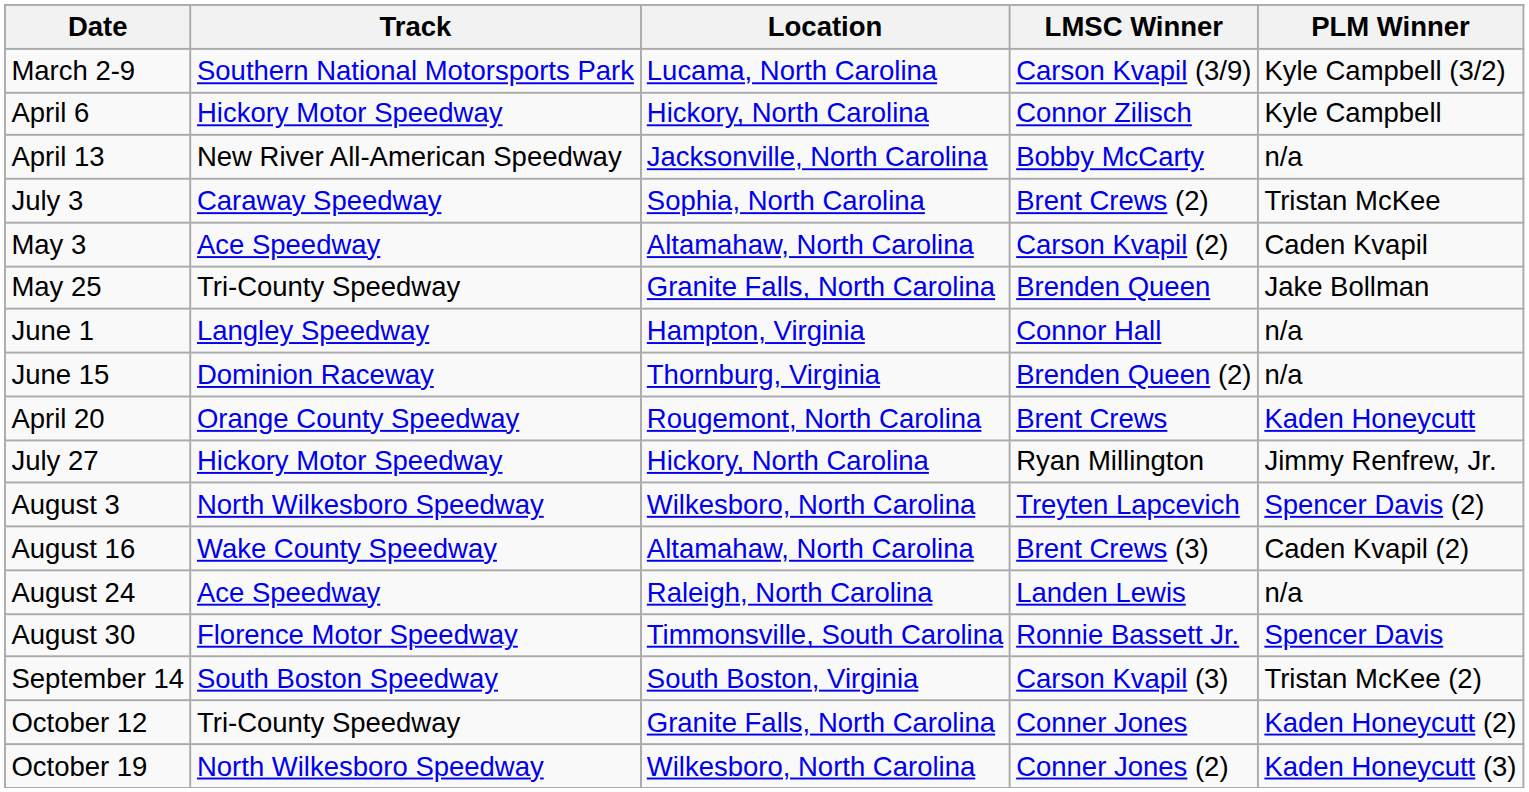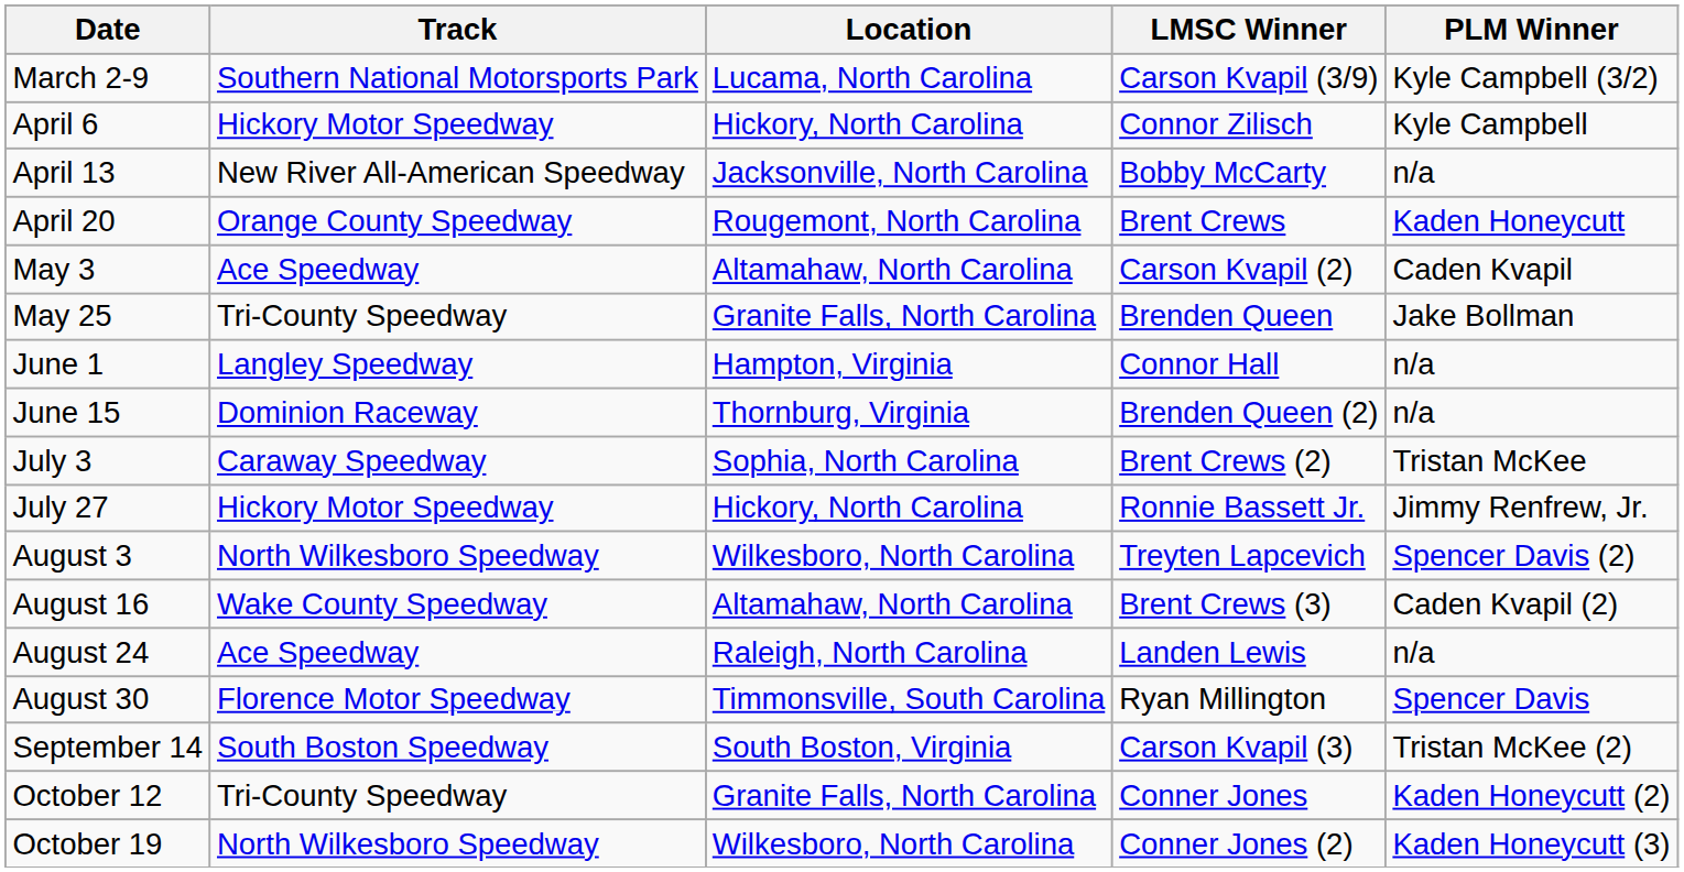 <table class="wikitable" style="font-size:90%;">
 <tr>
 <th>Date</th>
 <th>Track</th>
 <th>Location</th>
 <th>LMSC Winner</th>
 <th>PLM Winner</th>
 </tr>
 <tr>
 <td>March 2-9</td>
 <td><a href='#'>Southern National Motorsports Park</a></td>
 <td><a href='#'>Lucama, North Carolina</a></td>
 <td><a href='#'>Carson Kvapil</a> (3/9)</td>
 <td>Kyle Campbell (3/2)</td>
 </tr>
 <tr>
 <td>April 6</td>
 <td><a href='#'>Hickory Motor Speedway</a></td>
 <td><a href='#'>Hickory, North Carolina</a></td>
 <td><a href='#'>Connor Zilisch</a></td>
 <td>Kyle Campbell</td>
 </tr>
 <tr>
 <td>April 13</td>
 <td>New River All-American Speedway</td>
 <td><a href='#'>Jacksonville, North Carolina</a></td>
 <td><a href='#'>Bobby McCarty</a></td>
 <td>n/a</td>
 </tr>
 <tr>
-<td>July 3</td>
-<td><a href='#'>Caraway Speedway</a></td>
-<td><a href='#'>Sophia, North Carolina</a></td>
-<td><a href='#'>Brent Crews</a> (2)</td>
-<td>Tristan McKee</td>
+<td>April 20</td>
+<td><a href='#'>Orange County Speedway</a></td>
+<td><a href='#'>Rougemont, North Carolina</a></td>
+<td><a href='#'>Brent Crews</a></td>
+<td><a href='#'>Kaden Honeycutt</a></td>
 </tr>
 <tr>
 <td>May 3</td>
 <td><a href='#'>Ace Speedway</a></td>
 <td><a href='#'>Altamahaw, North Carolina</a></td>
 <td><a href='#'>Carson Kvapil</a> (2)</td>
 <td>Caden Kvapil</td>
 </tr>
 <tr>
 <td>May 25</td>
 <td>Tri-County Speedway</td>
 <td><a href='#'>Granite Falls, North Carolina</a></td>
 <td><a href='#'>Brenden Queen</a></td>
 <td>Jake Bollman</td>
 </tr>
 <tr>
 <td>June 1</td>
 <td><a href='#'>Langley Speedway</a></td>
 <td><a href='#'>Hampton, Virginia</a></td>
 <td><a href='#'>Connor Hall</a></td>
 <td>n/a</td>
 </tr>
 <tr>
 <td>June 15</td>
 <td><a href='#'>Dominion Raceway</a></td>
 <td><a href='#'>Thornburg, Virginia</a></td>
 <td><a href='#'>Brenden Queen</a> (2)</td>
 <td>n/a</td>
 </tr>
 <tr>
-<td>April 20</td>
-<td><a href='#'>Orange County Speedway</a></td>
-<td><a href='#'>Rougemont, North Carolina</a></td>
-<td><a href='#'>Brent Crews</a></td>
-<td><a href='#'>Kaden Honeycutt</a></td>
+<td>July 3</td>
+<td><a href='#'>Caraway Speedway</a></td>
+<td><a href='#'>Sophia, North Carolina</a></td>
+<td><a href='#'>Brent Crews</a> (2)</td>
+<td>Tristan McKee</td>
 </tr>
 <tr>
 <td>July 27</td>
 <td><a href='#'>Hickory Motor Speedway</a></td>
 <td><a href='#'>Hickory, North Carolina</a></td>
-<td>Ryan Millington</td>
+<td><a href='#'>Ronnie Bassett Jr.</a></td>
 <td>Jimmy Renfrew, Jr.</td>
 </tr>
 <tr>
 <td>August 3 </td>
 <td><a href='#'>North Wilkesboro Speedway</a></td>
 <td><a href='#'>Wilkesboro, North Carolina</a></td>
 <td><a href='#'>Treyten Lapcevich</a></td>
 <td><a href='#'>Spencer Davis</a> (2)</td>
 </tr>
 <tr>
 <td>August 16 </td>
 <td><a href='#'>Wake County Speedway</a></td>
 <td><a href='#'>Altamahaw, North Carolina</a></td>
 <td><a href='#'>Brent Crews</a> (3)</td>
 <td>Caden Kvapil (2)</td>
 </tr>
 <tr>
 <td>August 24</td>
 <td><a href='#'>Ace Speedway</a></td>
 <td><a href='#'>Raleigh, North Carolina</a></td>
 <td><a href='#'>Landen Lewis</a></td>
 <td>n/a</td>
 </tr>
 <tr>
 <td>August 30</td>
 <td><a href='#'>Florence Motor Speedway</a></td>
 <td><a href='#'>Timmonsville, South Carolina</a></td>
-<td><a href='#'>Ronnie Bassett Jr.</a></td>
+<td>Ryan Millington</td>
 <td><a href='#'>Spencer Davis</a></td>
 </tr>
 <tr>
 <td>September 14</td>
 <td><a href='#'>South Boston Speedway</a></td>
 <td><a href='#'>South Boston, Virginia</a></td>
 <td><a href='#'>Carson Kvapil</a> (3)</td>
 <td>Tristan McKee (2)</td>
 </tr>
 <tr>
 <td>October 12</td>
 <td>Tri-County Speedway</td>
 <td><a href='#'>Granite Falls, North Carolina</a></td>
 <td><a href='#'>Conner Jones</a></td>
 <td><a href='#'>Kaden Honeycutt</a> (2)</td>
 </tr>
 <tr>
 <td>October 19</td>
 <td><a href='#'>North Wilkesboro Speedway</a></td>
 <td><a href='#'>Wilkesboro, North Carolina</a></td>
 <td><a href='#'>Conner Jones</a> (2)</td>
 <td><a href='#'>Kaden Honeycutt</a> (3)</td>
 </tr>
 <tr>
 </tr>
 </table>
